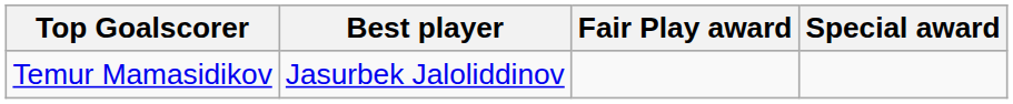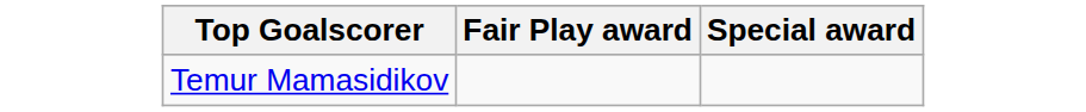 <table class="wikitable" style="text-align: center; margin: 0 auto;">
 <tr>
 <th>Top Goalscorer</th>
-<th>Best player</th>
 <th>Fair Play award</th>
 <th>Special award</th>
 </tr>
 <tr>
 <td> <a href='#'>Temur Mamasidikov</a></td>
-<td> <a href='#'>Jasurbek Jaloliddinov</a></td>
 <td></td>
 <td></td>
 </tr>
 </table>
